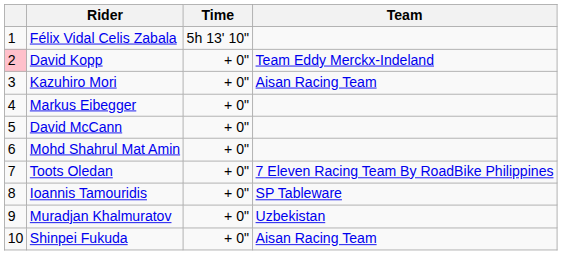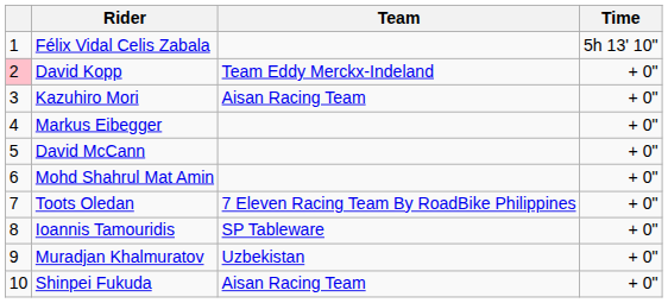 <table class=wikitable>
 <tr>
 <th></th>
 <th>Rider</th>
+<th>Team</th>
 <th>Time</th>
-<th>Team</th>
 </tr>
 <tr>
 <td>1</td>
 <td> <a href='#'>Félix Vidal Celis Zabala</a> </td>
+<td></td>
 <td align=right>5h 13' 10"</td>
-<td></td>
 </tr>
 <tr>
 <td style="background: pink;">2</td>
 <td> <a href='#'>David Kopp</a></td>
+<td><a href='#'>Team Eddy Merckx-Indeland</a></td>
 <td align=right>+ 0"</td>
-<td><a href='#'>Team Eddy Merckx-Indeland</a></td>
 </tr>
 <tr>
 <td>3</td>
 <td> <a href='#'>Kazuhiro Mori</a></td>
+<td><a href='#'>Aisan Racing Team</a></td>
 <td align=right>+ 0"</td>
-<td><a href='#'>Aisan Racing Team</a></td>
 </tr>
 <tr>
 <td>4</td>
 <td> <a href='#'>Markus Eibegger</a></td>
+<td></td>
 <td align=right>+ 0"</td>
-<td></td>
 </tr>
 <tr>
 <td>5</td>
 <td> <a href='#'>David McCann</a></td>
+<td></td>
 <td align=right>+ 0"</td>
-<td></td>
 </tr>
 <tr>
 <td>6</td>
 <td> <a href='#'>Mohd Shahrul Mat Amin</a></td>
+<td></td>
 <td align=right>+ 0"</td>
-<td></td>
 </tr>
 <tr>
 <td>7</td>
 <td> <a href='#'>Toots Oledan</a></td>
+<td><a href='#'>7 Eleven Racing Team By RoadBike Philippines</a></td>
 <td align=right>+ 0"</td>
-<td><a href='#'>7 Eleven Racing Team By RoadBike Philippines</a></td>
 </tr>
 <tr>
 <td>8</td>
 <td> <a href='#'>Ioannis Tamouridis</a></td>
+<td><a href='#'>SP Tableware</a></td>
 <td align=right>+ 0"</td>
-<td><a href='#'>SP Tableware</a></td>
 </tr>
 <tr>
 <td>9</td>
 <td> <a href='#'>Muradjan Khalmuratov</a></td>
+<td><a href='#'>Uzbekistan</a></td>
 <td align=right>+ 0"</td>
-<td><a href='#'>Uzbekistan</a></td>
 </tr>
 <tr>
 <td>10</td>
 <td> <a href='#'>Shinpei Fukuda</a></td>
+<td><a href='#'>Aisan Racing Team</a></td>
 <td align=right>+ 0"</td>
-<td><a href='#'>Aisan Racing Team</a></td>
 </tr>
 </table>
